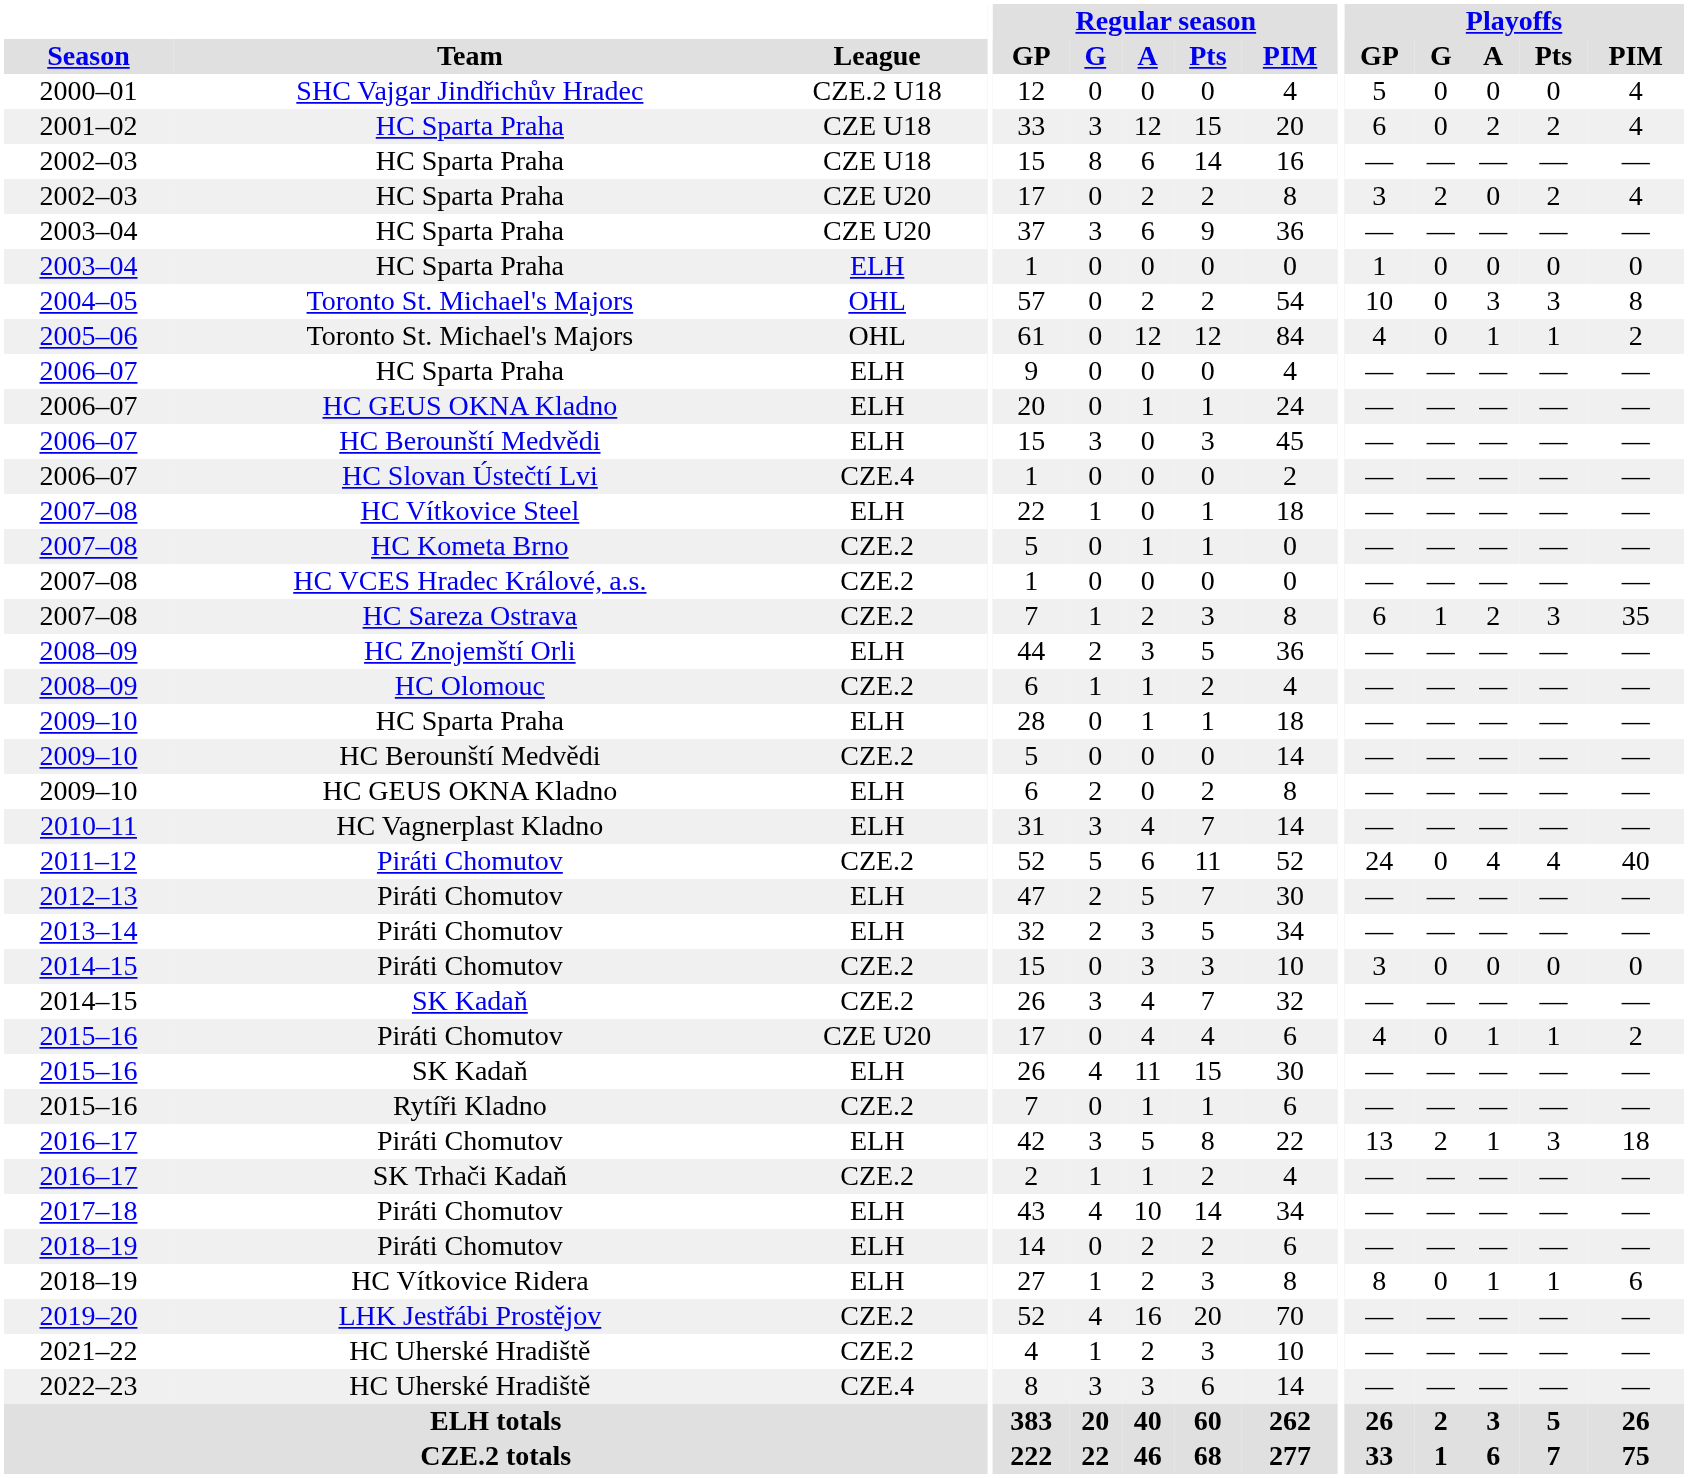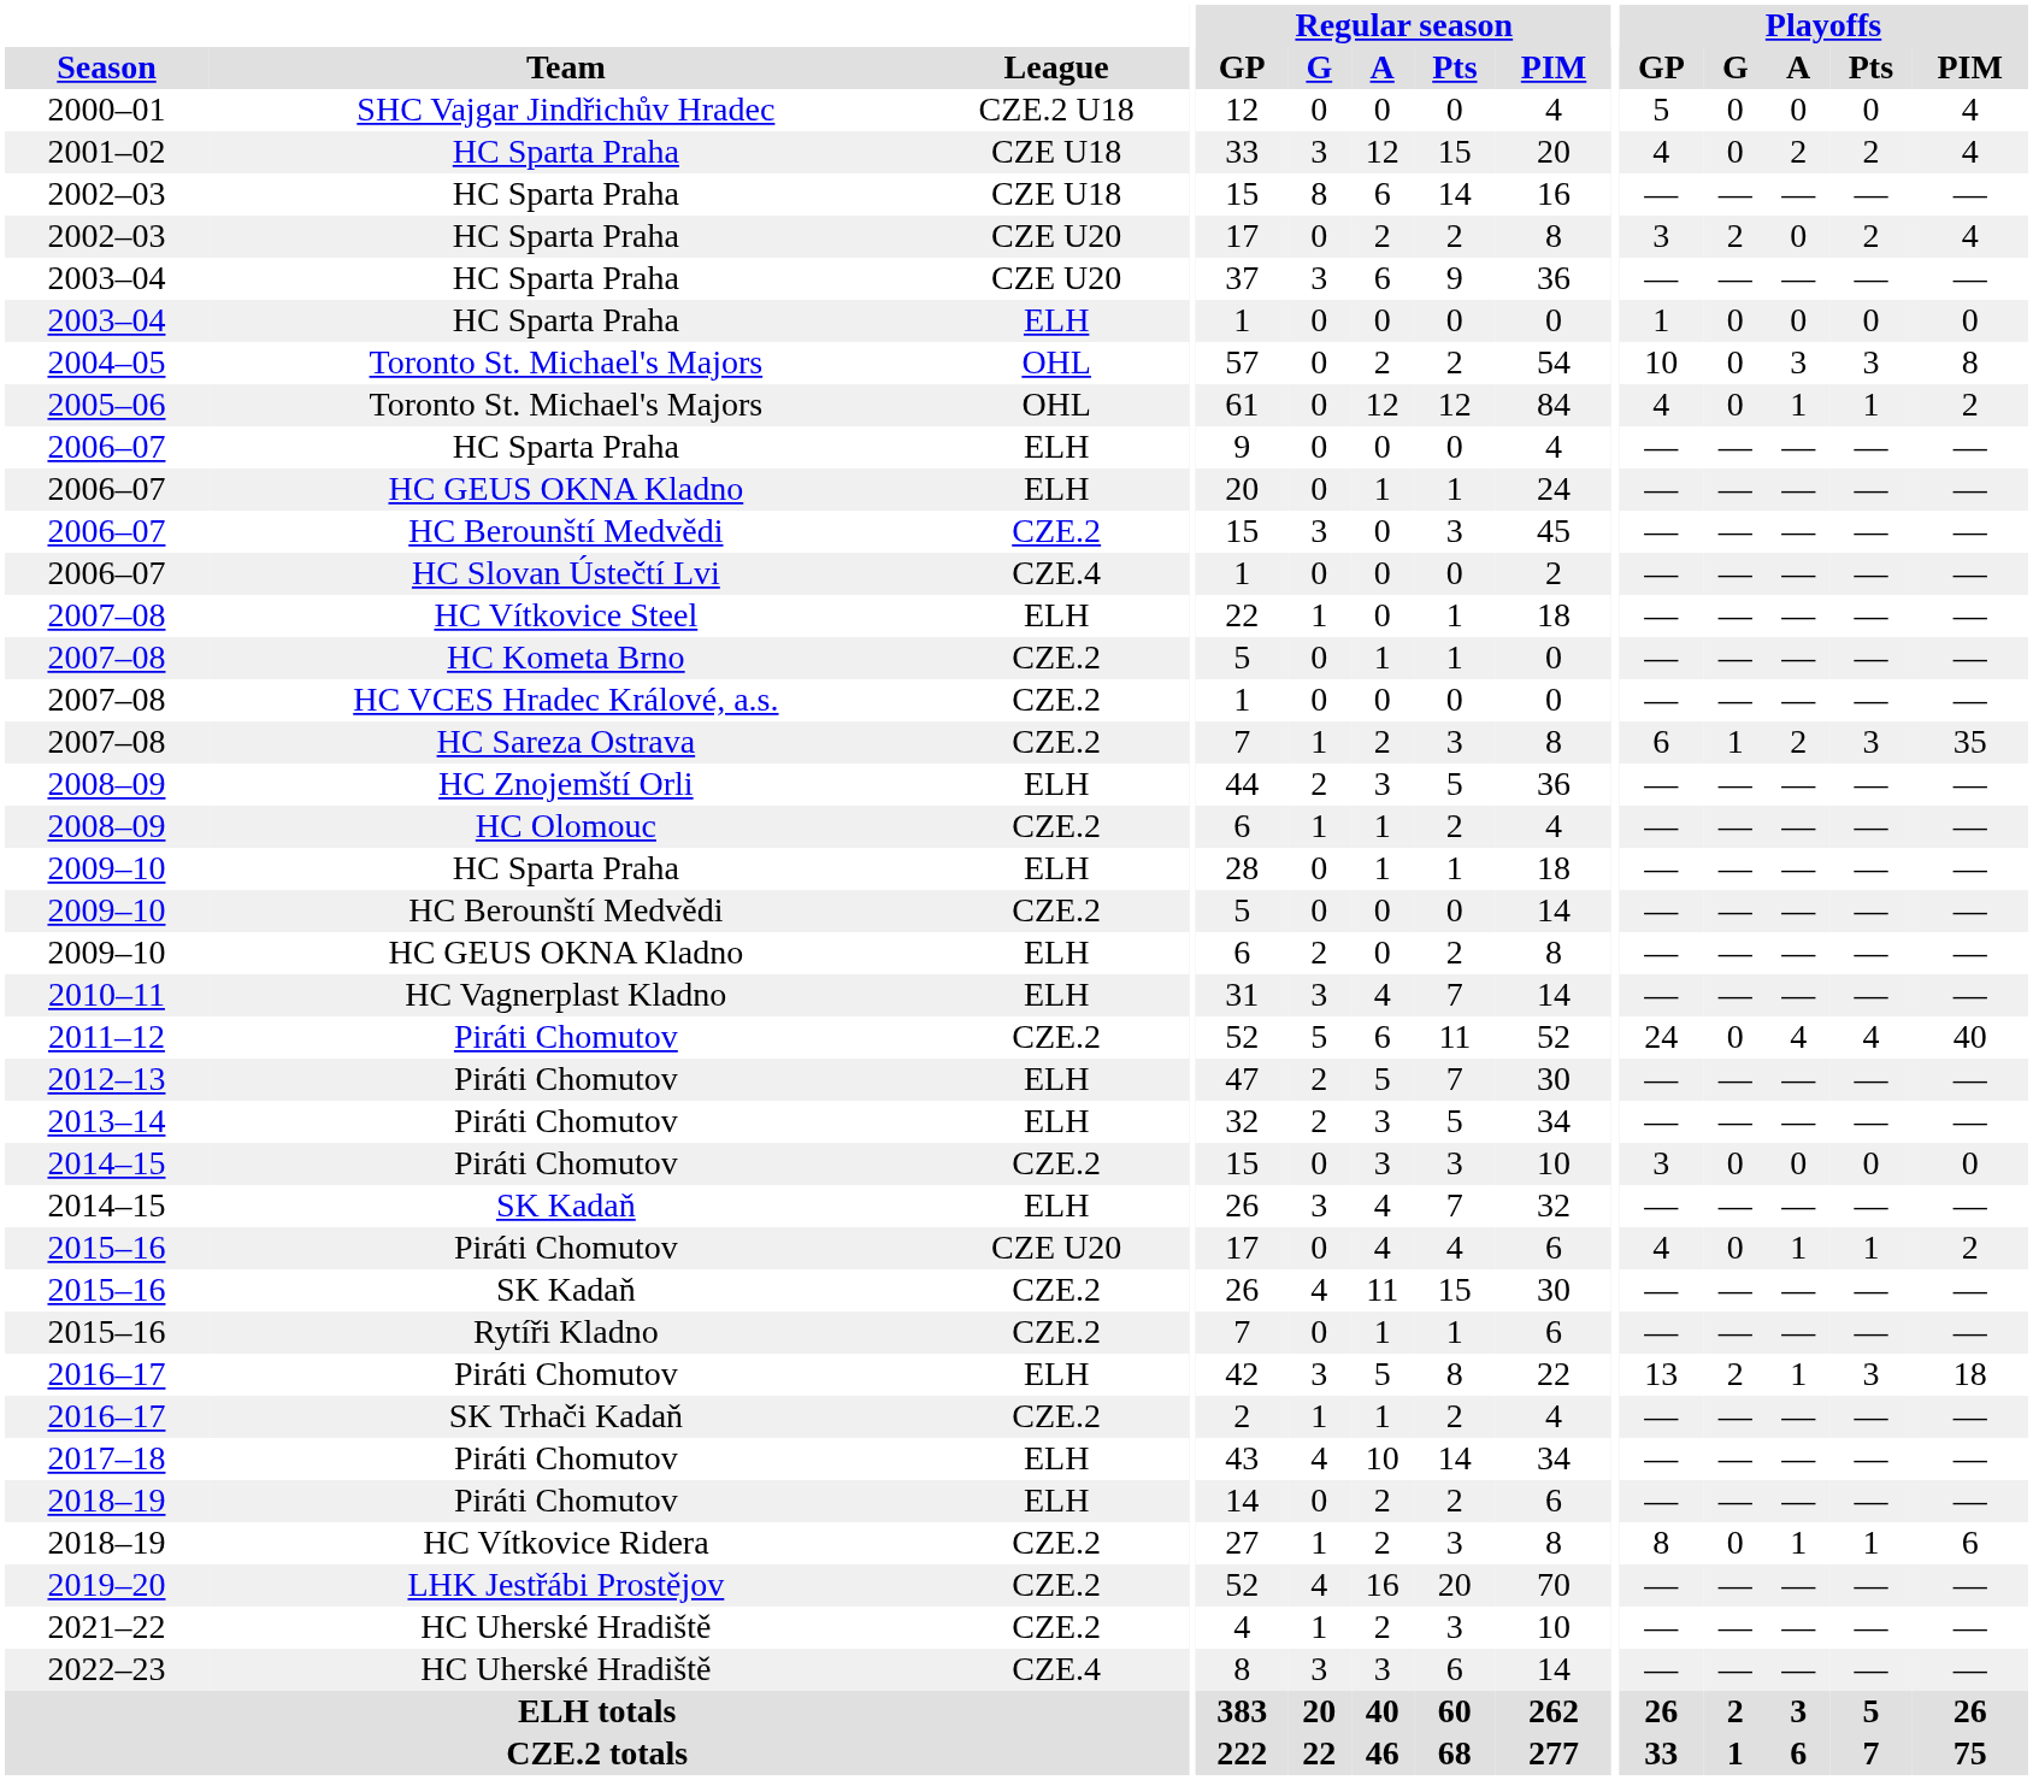 <table border="0" cellpadding="1" cellspacing="0" style="text-align:center; width:60em">
 <tr bgcolor="#e0e0e0">
 <th colspan="3" bgcolor="#ffffff"></th>
 <th rowspan="99" bgcolor="#ffffff"></th>
 <th colspan="5"><a href='#'>Regular season</a></th>
 <th rowspan="99" bgcolor="#ffffff"></th>
 <th colspan="5"><a href='#'>Playoffs</a></th>
 </tr>
 <tr bgcolor="#e0e0e0">
 <th><a href='#'>Season</a></th>
 <th>Team</th>
 <th>League</th>
 <th>GP</th>
 <th><a href='#'>G</a></th>
 <th><a href='#'>A</a></th>
 <th><a href='#'>Pts</a></th>
 <th><a href='#'>PIM</a></th>
 <th>GP</th>
 <th>G</th>
 <th>A</th>
 <th>Pts</th>
 <th>PIM</th>
 </tr>
 <tr>
 <td>2000–01</td>
 <td><a href='#'>SHC Vajgar Jindřichův Hradec</a></td>
 <td>CZE.2 U18</td>
 <td>12</td>
 <td>0</td>
 <td>0</td>
 <td>0</td>
 <td>4</td>
 <td>5</td>
 <td>0</td>
 <td>0</td>
 <td>0</td>
 <td>4</td>
 </tr>
 <tr bgcolor="#f0f0f0">
 <td>2001–02</td>
 <td><a href='#'>HC Sparta Praha</a></td>
 <td>CZE U18</td>
 <td>33</td>
 <td>3</td>
 <td>12</td>
 <td>15</td>
 <td>20</td>
-<td>6</td>
+<td>4</td>
 <td>0</td>
 <td>2</td>
 <td>2</td>
 <td>4</td>
 </tr>
 <tr>
 <td>2002–03</td>
 <td>HC Sparta Praha</td>
 <td>CZE U18</td>
 <td>15</td>
 <td>8</td>
 <td>6</td>
 <td>14</td>
 <td>16</td>
 <td>—</td>
 <td>—</td>
 <td>—</td>
 <td>—</td>
 <td>—</td>
 </tr>
 <tr bgcolor="#f0f0f0">
 <td>2002–03</td>
 <td>HC Sparta Praha</td>
 <td>CZE U20</td>
 <td>17</td>
 <td>0</td>
 <td>2</td>
 <td>2</td>
 <td>8</td>
 <td>3</td>
 <td>2</td>
 <td>0</td>
 <td>2</td>
 <td>4</td>
 </tr>
 <tr>
 <td>2003–04</td>
 <td>HC Sparta Praha</td>
 <td>CZE U20</td>
 <td>37</td>
 <td>3</td>
 <td>6</td>
 <td>9</td>
 <td>36</td>
 <td>—</td>
 <td>—</td>
 <td>—</td>
 <td>—</td>
 <td>—</td>
 </tr>
 <tr bgcolor="#f0f0f0">
 <td><a href='#'>2003–04</a></td>
 <td>HC Sparta Praha</td>
 <td><a href='#'>ELH</a></td>
 <td>1</td>
 <td>0</td>
 <td>0</td>
 <td>0</td>
 <td>0</td>
 <td>1</td>
 <td>0</td>
 <td>0</td>
 <td>0</td>
 <td>0</td>
 </tr>
 <tr>
 <td><a href='#'>2004–05</a></td>
 <td><a href='#'>Toronto St. Michael's Majors</a></td>
 <td><a href='#'>OHL</a></td>
 <td>57</td>
 <td>0</td>
 <td>2</td>
 <td>2</td>
 <td>54</td>
 <td>10</td>
 <td>0</td>
 <td>3</td>
 <td>3</td>
 <td>8</td>
 </tr>
 <tr bgcolor="#f0f0f0">
 <td><a href='#'>2005–06</a></td>
 <td>Toronto St. Michael's Majors</td>
 <td>OHL</td>
 <td>61</td>
 <td>0</td>
 <td>12</td>
 <td>12</td>
 <td>84</td>
 <td>4</td>
 <td>0</td>
 <td>1</td>
 <td>1</td>
 <td>2</td>
 </tr>
 <tr>
 <td><a href='#'>2006–07</a></td>
 <td>HC Sparta Praha</td>
 <td>ELH</td>
 <td>9</td>
 <td>0</td>
 <td>0</td>
 <td>0</td>
 <td>4</td>
 <td>—</td>
 <td>—</td>
 <td>—</td>
 <td>—</td>
 <td>—</td>
 </tr>
 <tr bgcolor="#f0f0f0">
 <td>2006–07</td>
 <td><a href='#'>HC GEUS OKNA Kladno</a></td>
 <td>ELH</td>
 <td>20</td>
 <td>0</td>
 <td>1</td>
 <td>1</td>
 <td>24</td>
 <td>—</td>
 <td>—</td>
 <td>—</td>
 <td>—</td>
 <td>—</td>
 </tr>
 <tr>
 <td><a href='#'>2006–07</a></td>
 <td><a href='#'>HC Berounští Medvědi</a></td>
-<td>ELH</td>
+<td><a href='#'>CZE.2</a></td>
 <td>15</td>
 <td>3</td>
 <td>0</td>
 <td>3</td>
 <td>45</td>
 <td>—</td>
 <td>—</td>
 <td>—</td>
 <td>—</td>
 <td>—</td>
 </tr>
 <tr bgcolor="#f0f0f0">
 <td>2006–07</td>
 <td><a href='#'>HC Slovan Ústečtí Lvi</a></td>
 <td>CZE.4</td>
 <td>1</td>
 <td>0</td>
 <td>0</td>
 <td>0</td>
 <td>2</td>
 <td>—</td>
 <td>—</td>
 <td>—</td>
 <td>—</td>
 <td>—</td>
 </tr>
 <tr>
 <td><a href='#'>2007–08</a></td>
 <td><a href='#'>HC Vítkovice Steel</a></td>
 <td>ELH</td>
 <td>22</td>
 <td>1</td>
 <td>0</td>
 <td>1</td>
 <td>18</td>
 <td>—</td>
 <td>—</td>
 <td>—</td>
 <td>—</td>
 <td>—</td>
 </tr>
 <tr bgcolor="#f0f0f0">
 <td><a href='#'>2007–08</a></td>
 <td><a href='#'>HC Kometa Brno</a></td>
 <td>CZE.2</td>
 <td>5</td>
 <td>0</td>
 <td>1</td>
 <td>1</td>
 <td>0</td>
 <td>—</td>
 <td>—</td>
 <td>—</td>
 <td>—</td>
 <td>—</td>
 </tr>
 <tr>
 <td>2007–08</td>
 <td><a href='#'>HC VCES Hradec Králové, a.s.</a></td>
 <td>CZE.2</td>
 <td>1</td>
 <td>0</td>
 <td>0</td>
 <td>0</td>
 <td>0</td>
 <td>—</td>
 <td>—</td>
 <td>—</td>
 <td>—</td>
 <td>—</td>
 </tr>
 <tr bgcolor="#f0f0f0">
 <td>2007–08</td>
 <td><a href='#'>HC Sareza Ostrava</a></td>
 <td>CZE.2</td>
 <td>7</td>
 <td>1</td>
 <td>2</td>
 <td>3</td>
 <td>8</td>
 <td>6</td>
 <td>1</td>
 <td>2</td>
 <td>3</td>
 <td>35</td>
 </tr>
 <tr>
 <td><a href='#'>2008–09</a></td>
 <td><a href='#'>HC Znojemští Orli</a></td>
 <td>ELH</td>
 <td>44</td>
 <td>2</td>
 <td>3</td>
 <td>5</td>
 <td>36</td>
 <td>—</td>
 <td>—</td>
 <td>—</td>
 <td>—</td>
 <td>—</td>
 </tr>
 <tr bgcolor="#f0f0f0">
 <td><a href='#'>2008–09</a></td>
 <td><a href='#'>HC Olomouc</a></td>
 <td>CZE.2</td>
 <td>6</td>
 <td>1</td>
 <td>1</td>
 <td>2</td>
 <td>4</td>
 <td>—</td>
 <td>—</td>
 <td>—</td>
 <td>—</td>
 <td>—</td>
 </tr>
 <tr>
 <td><a href='#'>2009–10</a></td>
 <td>HC Sparta Praha</td>
 <td>ELH</td>
 <td>28</td>
 <td>0</td>
 <td>1</td>
 <td>1</td>
 <td>18</td>
 <td>—</td>
 <td>—</td>
 <td>—</td>
 <td>—</td>
 <td>—</td>
 </tr>
 <tr bgcolor="#f0f0f0">
 <td><a href='#'>2009–10</a></td>
 <td>HC Berounští Medvědi</td>
 <td>CZE.2</td>
 <td>5</td>
 <td>0</td>
 <td>0</td>
 <td>0</td>
 <td>14</td>
 <td>—</td>
 <td>—</td>
 <td>—</td>
 <td>—</td>
 <td>—</td>
 </tr>
 <tr>
 <td>2009–10</td>
 <td>HC GEUS OKNA Kladno</td>
 <td>ELH</td>
 <td>6</td>
 <td>2</td>
 <td>0</td>
 <td>2</td>
 <td>8</td>
 <td>—</td>
 <td>—</td>
 <td>—</td>
 <td>—</td>
 <td>—</td>
 </tr>
 <tr bgcolor="#f0f0f0">
 <td><a href='#'>2010–11</a></td>
 <td>HC Vagnerplast Kladno</td>
 <td>ELH</td>
 <td>31</td>
 <td>3</td>
 <td>4</td>
 <td>7</td>
 <td>14</td>
 <td>—</td>
 <td>—</td>
 <td>—</td>
 <td>—</td>
 <td>—</td>
 </tr>
 <tr>
 <td><a href='#'>2011–12</a></td>
 <td><a href='#'>Piráti Chomutov</a></td>
 <td>CZE.2</td>
 <td>52</td>
 <td>5</td>
 <td>6</td>
 <td>11</td>
 <td>52</td>
 <td>24</td>
 <td>0</td>
 <td>4</td>
 <td>4</td>
 <td>40</td>
 </tr>
 <tr bgcolor="#f0f0f0">
 <td><a href='#'>2012–13</a></td>
 <td>Piráti Chomutov</td>
 <td>ELH</td>
 <td>47</td>
 <td>2</td>
 <td>5</td>
 <td>7</td>
 <td>30</td>
 <td>—</td>
 <td>—</td>
 <td>—</td>
 <td>—</td>
 <td>—</td>
 </tr>
 <tr>
 <td><a href='#'>2013–14</a></td>
 <td>Piráti Chomutov</td>
 <td>ELH</td>
 <td>32</td>
 <td>2</td>
 <td>3</td>
 <td>5</td>
 <td>34</td>
 <td>—</td>
 <td>—</td>
 <td>—</td>
 <td>—</td>
 <td>—</td>
 </tr>
 <tr bgcolor="#f0f0f0">
 <td><a href='#'>2014–15</a></td>
 <td>Piráti Chomutov</td>
 <td>CZE.2</td>
 <td>15</td>
 <td>0</td>
 <td>3</td>
 <td>3</td>
 <td>10</td>
 <td>3</td>
 <td>0</td>
 <td>0</td>
 <td>0</td>
 <td>0</td>
 </tr>
 <tr>
 <td>2014–15</td>
 <td><a href='#'>SK Kadaň</a></td>
-<td>CZE.2</td>
+<td>ELH</td>
 <td>26</td>
 <td>3</td>
 <td>4</td>
 <td>7</td>
 <td>32</td>
 <td>—</td>
 <td>—</td>
 <td>—</td>
 <td>—</td>
 <td>—</td>
 </tr>
 <tr bgcolor="#f0f0f0">
 <td><a href='#'>2015–16</a></td>
 <td>Piráti Chomutov</td>
 <td>CZE U20</td>
 <td>17</td>
 <td>0</td>
 <td>4</td>
 <td>4</td>
 <td>6</td>
 <td>4</td>
 <td>0</td>
 <td>1</td>
 <td>1</td>
 <td>2</td>
 </tr>
 <tr>
 <td><a href='#'>2015–16</a></td>
 <td>SK Kadaň</td>
-<td>ELH</td>
+<td>CZE.2</td>
 <td>26</td>
 <td>4</td>
 <td>11</td>
 <td>15</td>
 <td>30</td>
 <td>—</td>
 <td>—</td>
 <td>—</td>
 <td>—</td>
 <td>—</td>
 </tr>
 <tr bgcolor="#f0f0f0">
 <td>2015–16</td>
 <td>Rytíři Kladno</td>
 <td>CZE.2</td>
 <td>7</td>
 <td>0</td>
 <td>1</td>
 <td>1</td>
 <td>6</td>
 <td>—</td>
 <td>—</td>
 <td>—</td>
 <td>—</td>
 <td>—</td>
 </tr>
 <tr>
 <td><a href='#'>2016–17</a></td>
 <td>Piráti Chomutov</td>
 <td>ELH</td>
 <td>42</td>
 <td>3</td>
 <td>5</td>
 <td>8</td>
 <td>22</td>
 <td>13</td>
 <td>2</td>
 <td>1</td>
 <td>3</td>
 <td>18</td>
 </tr>
 <tr bgcolor="#f0f0f0">
 <td><a href='#'>2016–17</a></td>
 <td>SK Trhači Kadaň</td>
 <td>CZE.2</td>
 <td>2</td>
 <td>1</td>
 <td>1</td>
 <td>2</td>
 <td>4</td>
 <td>—</td>
 <td>—</td>
 <td>—</td>
 <td>—</td>
 <td>—</td>
 </tr>
 <tr>
 <td><a href='#'>2017–18</a></td>
 <td>Piráti Chomutov</td>
 <td>ELH</td>
 <td>43</td>
 <td>4</td>
 <td>10</td>
 <td>14</td>
 <td>34</td>
 <td>—</td>
 <td>—</td>
 <td>—</td>
 <td>—</td>
 <td>—</td>
 </tr>
 <tr bgcolor="#f0f0f0">
 <td><a href='#'>2018–19</a></td>
 <td>Piráti Chomutov</td>
 <td>ELH</td>
 <td>14</td>
 <td>0</td>
 <td>2</td>
 <td>2</td>
 <td>6</td>
 <td>—</td>
 <td>—</td>
 <td>—</td>
 <td>—</td>
 <td>—</td>
 </tr>
 <tr>
 <td>2018–19</td>
 <td>HC Vítkovice Ridera</td>
-<td>ELH</td>
+<td>CZE.2</td>
 <td>27</td>
 <td>1</td>
 <td>2</td>
 <td>3</td>
 <td>8</td>
 <td>8</td>
 <td>0</td>
 <td>1</td>
 <td>1</td>
 <td>6</td>
 </tr>
 <tr bgcolor="#f0f0f0">
 <td><a href='#'>2019–20</a></td>
 <td><a href='#'>LHK Jestřábi Prostějov</a></td>
 <td>CZE.2</td>
 <td>52</td>
 <td>4</td>
 <td>16</td>
 <td>20</td>
 <td>70</td>
 <td>—</td>
 <td>—</td>
 <td>—</td>
 <td>—</td>
 <td>—</td>
 </tr>
 <tr>
 <td>2021–22</td>
 <td>HC Uherské Hradiště</td>
 <td>CZE.2</td>
 <td>4</td>
 <td>1</td>
 <td>2</td>
 <td>3</td>
 <td>10</td>
 <td>—</td>
 <td>—</td>
 <td>—</td>
 <td>—</td>
 <td>—</td>
 </tr>
 <tr bgcolor="#f0f0f0">
 <td>2022–23</td>
 <td>HC Uherské Hradiště</td>
 <td>CZE.4</td>
 <td>8</td>
 <td>3</td>
 <td>3</td>
 <td>6</td>
 <td>14</td>
 <td>—</td>
 <td>—</td>
 <td>—</td>
 <td>—</td>
 <td>—</td>
 </tr>
 <tr bgcolor="#e0e0e0">
 <th colspan="3">ELH totals</th>
 <th>383</th>
 <th>20</th>
 <th>40</th>
 <th>60</th>
 <th>262</th>
 <th>26</th>
 <th>2</th>
 <th>3</th>
 <th>5</th>
 <th>26</th>
 </tr>
 <tr bgcolor="#e0e0e0">
 <th colspan="3">CZE.2 totals</th>
 <th>222</th>
 <th>22</th>
 <th>46</th>
 <th>68</th>
 <th>277</th>
 <th>33</th>
 <th>1</th>
 <th>6</th>
 <th>7</th>
 <th>75</th>
 </tr>
 </table>
